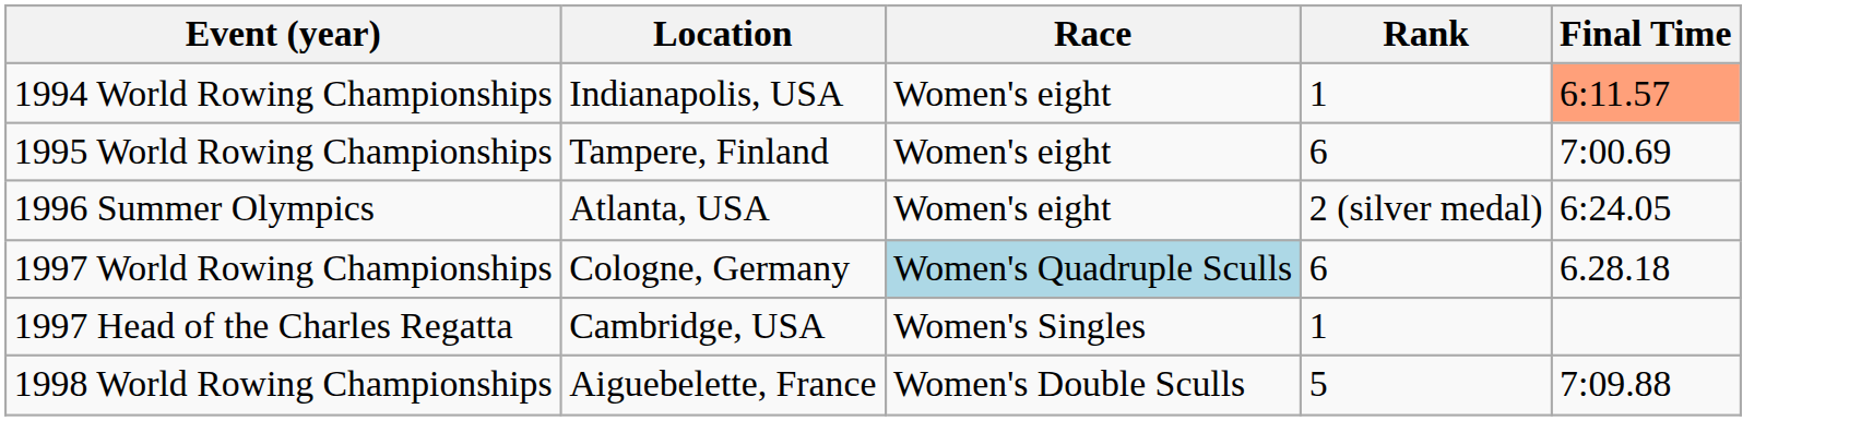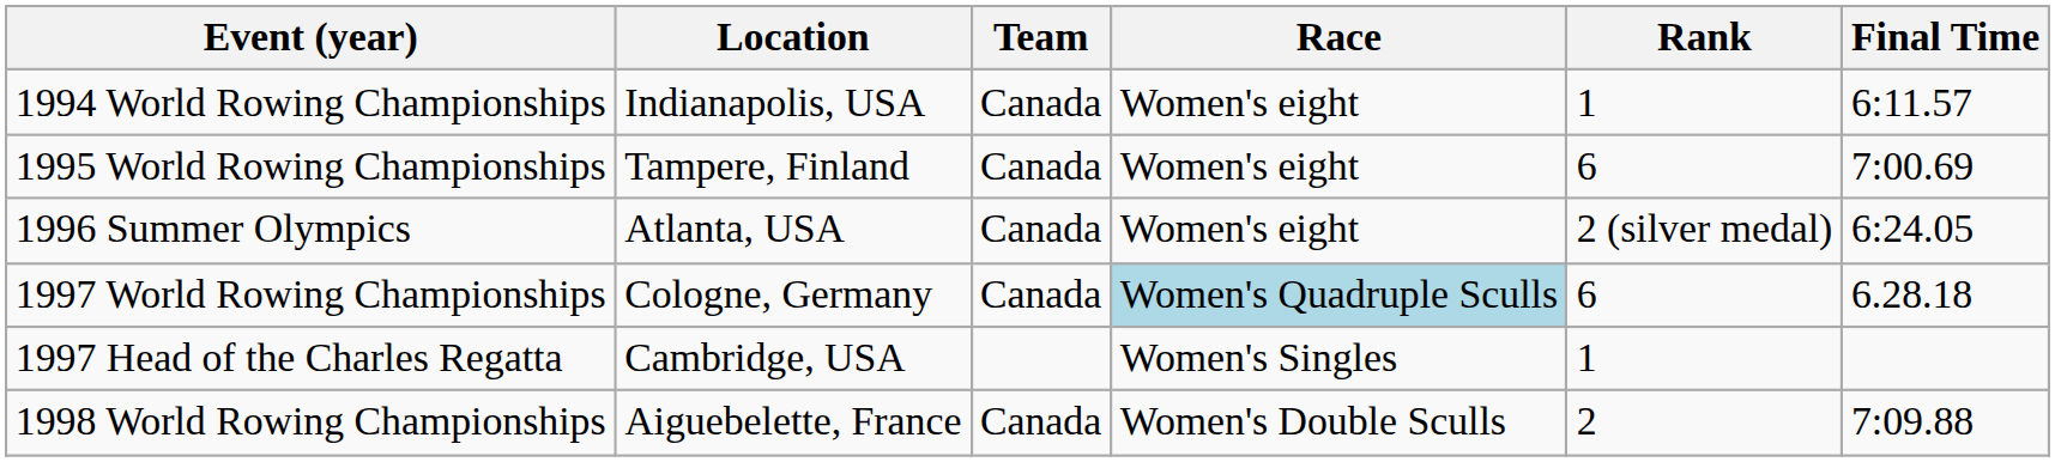 <table class="wikitable">
 <tr>
 <th>Event (year)</th>
 <th>Location</th>
+<th>Team</th>
 <th>Race</th>
 <th>Rank</th>
 <th>Final Time</th>
 </tr>
 <tr>
 <td>1994 World Rowing Championships</td>
 <td>Indianapolis, USA</td>
+<td>Canada</td>
 <td>Women's eight</td>
 <td>1</td>
-<td style="background: lightsalmon;">6:11.57</td>
+<td>6:11.57</td>
 </tr>
 <tr>
 <td>1995 World Rowing Championships</td>
 <td>Tampere, Finland</td>
+<td>Canada</td>
 <td>Women's eight</td>
 <td>6</td>
 <td>7:00.69</td>
 </tr>
 <tr>
 <td>1996 Summer Olympics</td>
 <td>Atlanta, USA</td>
+<td>Canada</td>
 <td>Women's eight</td>
 <td>2 (silver medal)</td>
 <td>6:24.05</td>
 </tr>
 <tr>
 <td>1997 World Rowing Championships</td>
 <td>Cologne, Germany</td>
+<td>Canada</td>
 <td style="background: lightblue;">Women's Quadruple Sculls</td>
 <td>6</td>
 <td>6.28.18</td>
 </tr>
 <tr>
 <td>1997 Head of the Charles Regatta</td>
 <td>Cambridge, USA</td>
+<td></td>
 <td>Women's Singles</td>
 <td>1</td>
 <td></td>
 </tr>
 <tr>
 <td>1998 World Rowing Championships</td>
 <td>Aiguebelette, France</td>
+<td>Canada</td>
 <td>Women's Double Sculls</td>
-<td>5</td>
+<td>2</td>
 <td>7:09.88</td>
 </tr>
 </table>
